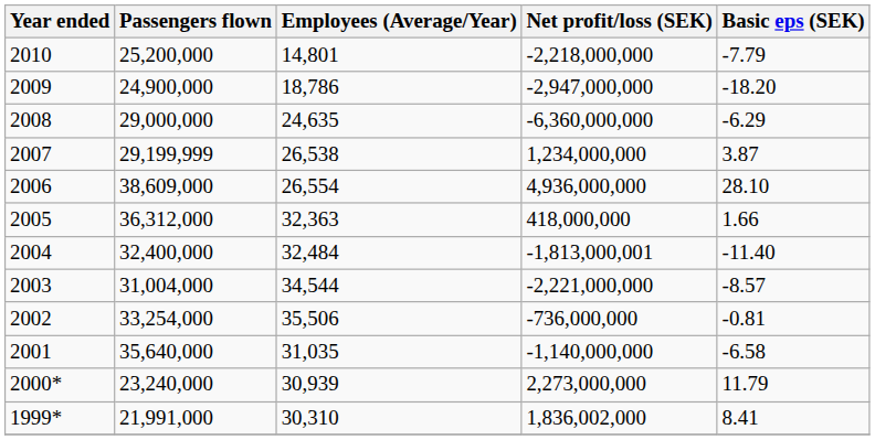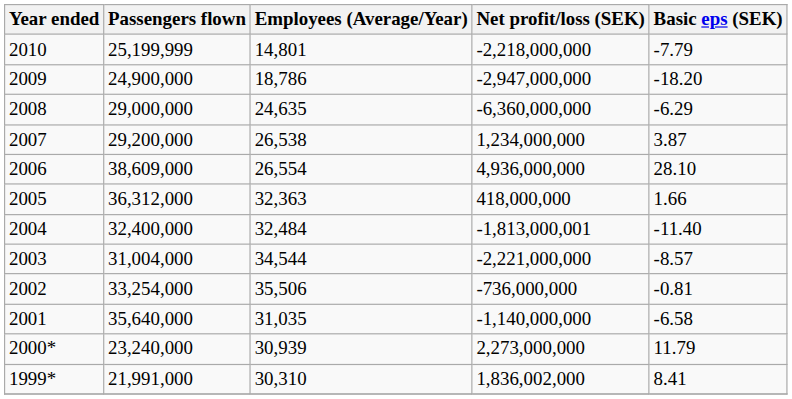 <table class="wikitable">
 <tr>
 <th>Year ended</th>
 <th>Passengers flown</th>
 <th>Employees (Average/Year)</th>
 <th>Net profit/loss (SEK)</th>
 <th>Basic <a href='#'>eps</a> (SEK)</th>
 </tr>
 <tr>
 <td>2010</td>
-<td>25,200,000</td>
+<td>25,199,999</td>
 <td>14,801</td>
 <td>-2,218,000,000</td>
 <td>-7.79</td>
 </tr>
 <tr>
 <td>2009</td>
 <td>24,900,000</td>
 <td>18,786</td>
 <td>-2,947,000,000</td>
 <td>-18.20</td>
 </tr>
 <tr>
 <td>2008</td>
 <td>29,000,000</td>
 <td>24,635</td>
 <td>-6,360,000,000</td>
 <td>-6.29</td>
 </tr>
 <tr>
 <td>2007</td>
-<td>29,199,999</td>
+<td>29,200,000</td>
 <td>26,538</td>
 <td>1,234,000,000</td>
 <td>3.87</td>
 </tr>
 <tr>
 <td>2006</td>
 <td>38,609,000</td>
 <td>26,554</td>
 <td>4,936,000,000</td>
 <td>28.10</td>
 </tr>
 <tr>
 <td>2005</td>
 <td>36,312,000</td>
 <td>32,363</td>
 <td>418,000,000</td>
 <td>1.66</td>
 </tr>
 <tr>
 <td>2004</td>
 <td>32,400,000</td>
 <td>32,484</td>
 <td>-1,813,000,001</td>
 <td>-11.40</td>
 </tr>
 <tr>
 <td>2003</td>
 <td>31,004,000</td>
 <td>34,544</td>
 <td>-2,221,000,000</td>
 <td>-8.57</td>
 </tr>
 <tr>
 <td>2002</td>
 <td>33,254,000</td>
 <td>35,506</td>
 <td>-736,000,000</td>
 <td>-0.81</td>
 </tr>
 <tr>
 <td>2001</td>
 <td>35,640,000</td>
 <td>31,035</td>
 <td>-1,140,000,000</td>
 <td>-6.58</td>
 </tr>
 <tr>
 <td>2000*</td>
 <td>23,240,000</td>
 <td>30,939</td>
 <td>2,273,000,000</td>
 <td>11.79</td>
 </tr>
 <tr>
 <td>1999*</td>
 <td>21,991,000</td>
 <td>30,310</td>
 <td>1,836,002,000</td>
 <td>8.41</td>
 </tr>
 <tr>
 </tr>
 </table>
